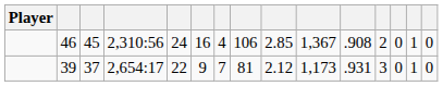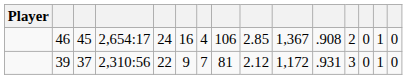 <table class="wikitable sortable" style="text-align:center;">
 <tr>
 <th>Player</th>
 <th></th>
 <th></th>
 <th></th>
 <th></th>
 <th></th>
 <th></th>
 <th></th>
 <th></th>
 <th></th>
 <th></th>
 <th></th>
 <th></th>
 <th></th>
 <th></th>
 </tr>
 <tr>
 <td></td>
 <td>46</td>
 <td>45</td>
-<td>2,310:56</td>
+<td>2,654:17</td>
 <td>24</td>
 <td>16</td>
 <td>4</td>
 <td>106</td>
 <td>2.85</td>
 <td>1,367</td>
 <td>.908</td>
 <td>2</td>
 <td>0</td>
 <td>1</td>
 <td>0</td>
 </tr>
 <tr>
 <td></td>
 <td>39</td>
 <td>37</td>
-<td>2,654:17</td>
+<td>2,310:56</td>
 <td>22</td>
 <td>9</td>
 <td>7</td>
 <td>81</td>
 <td>2.12</td>
-<td>1,173</td>
+<td>1,172</td>
 <td>.931</td>
 <td>3</td>
 <td>0</td>
 <td>1</td>
 <td>0</td>
 </tr>
 </table>
